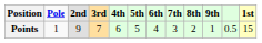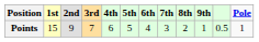 <table class="wikitable" style="font-size:85%; text-align:center;">
 <tr>
 <th>Position</th>
-<td><strong><a href='#'>Pole</a></strong></td>
+<td style="background:#ffffbf;"><strong>1st</strong></td>
 <td style="background:#dfdfdf;"><strong>2nd</strong></td>
 <td style="background:#ffdf9f;"><strong>3rd</strong></td>
 <td style="background:#dfffdf;"><strong>4th</strong></td>
 <td style="background:#dfffdf;"><strong>5th</strong></td>
 <td style="background:#dfffdf;"><strong>6th</strong></td>
 <td style="background:#dfffdf;"><strong>7th</strong></td>
 <td style="background:#dfffdf;"><strong>8th</strong></td>
 <td style="background:#dfffdf;"><strong>9th</strong></td>
 <td style="background:#dfffdf;"><strong></strong></td>
-<td style="background:#ffffbf;"><strong>1st</strong></td>
+<td><strong><a href='#'>Pole</a></strong></td>
 </tr>
 <tr>
 <th>Points</th>
-<td>1</td>
+<td style="background:#ffffbf;">15</td>
 <td style="background:#dfdfdf;">9</td>
 <td style="background:#ffdf9f;">7</td>
 <td style="background:#dfffdf;">6</td>
 <td style="background:#dfffdf;">5</td>
 <td style="background:#dfffdf;">4</td>
 <td style="background:#dfffdf;">3</td>
 <td style="background:#dfffdf;">2</td>
 <td style="background:#dfffdf;">1</td>
 <td style="background:#dfffdf;">0.5</td>
-<td style="background:#ffffbf;">15</td>
+<td>1</td>
 </tr>
 </table>
